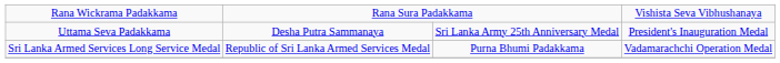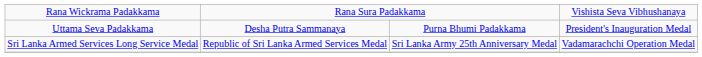 <table class="wikitable" style="margin:1em auto; text-align:center;">
 <tr>
 <td colspan="1"><a href='#'>Rana Wickrama Padakkama</a></td>
 <td colspan="2"><a href='#'>Rana Sura Padakkama</a></td>
 <td colspan="1"><a href='#'>Vishista Seva Vibhushanaya</a></td>
 </tr>
 <tr>
 <td><a href='#'>Uttama Seva Padakkama</a></td>
 <td><a href='#'>Desha Putra Sammanaya</a></td>
-<td><a href='#'>Sri Lanka Army 25th Anniversary Medal</a></td>
+<td><a href='#'>Purna Bhumi Padakkama</a></td>
 <td><a href='#'>President's Inauguration Medal</a></td>
 </tr>
 <tr>
 <td><a href='#'>Sri Lanka Armed Services Long Service Medal</a></td>
 <td><a href='#'>Republic of Sri Lanka Armed Services Medal</a></td>
-<td><a href='#'>Purna Bhumi Padakkama</a></td>
+<td><a href='#'>Sri Lanka Army 25th Anniversary Medal</a></td>
 <td><a href='#'>Vadamarachchi Operation Medal</a></td>
 </tr>
 <tr>
 </tr>
 </table>
